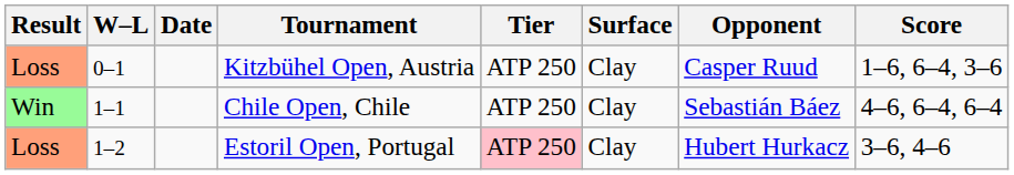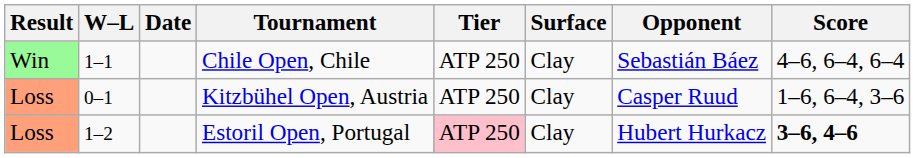 <table class="sortable wikitable">
 <tr>
 <th>Result</th>
 <th class="unsortable">W–L</th>
 <th>Date</th>
 <th>Tournament</th>
 <th>Tier</th>
 <th>Surface</th>
 <th>Opponent</th>
 <th class=unsortable>Score</th>
-</tr>
-<tr>
-<td bgcolor=ffa07a>Loss</td>
-<td><small>0–1</small></td>
-<td><a href='#'></a></td>
-<td><a href='#'>Kitzbühel Open</a>, Austria</td>
-<td>ATP 250</td>
-<td>Clay</td>
-<td> <a href='#'>Casper Ruud</a></td>
-<td>1–6, 6–4, 3–6</td>
 </tr>
 <tr>
 <td bgcolor=98fb98>Win</td>
 <td><small>1–1</small></td>
 <td><a href='#'></a></td>
 <td><a href='#'>Chile Open</a>, Chile</td>
 <td>ATP 250</td>
 <td>Clay</td>
 <td> <a href='#'>Sebastián Báez</a></td>
 <td>4–6, 6–4, 6–4</td>
 </tr>
 <tr>
 <td bgcolor=ffa07a>Loss</td>
+<td><small>0–1</small></td>
+<td><a href='#'></a></td>
+<td><a href='#'>Kitzbühel Open</a>, Austria</td>
+<td>ATP 250</td>
+<td>Clay</td>
+<td> <a href='#'>Casper Ruud</a></td>
+<td>1–6, 6–4, 3–6</td>
+</tr>
+<tr>
+<td bgcolor=ffa07a>Loss</td>
 <td><small>1–2</small></td>
 <td><a href='#'></a></td>
 <td><a href='#'>Estoril Open</a>, Portugal</td>
 <td style="background: pink;">ATP 250</td>
 <td>Clay</td>
 <td> <a href='#'>Hubert Hurkacz</a></td>
-<td>3–6, 4–6</td>
+<td><strong>3–6, 4–6</strong></td>
 </tr>
 </table>
